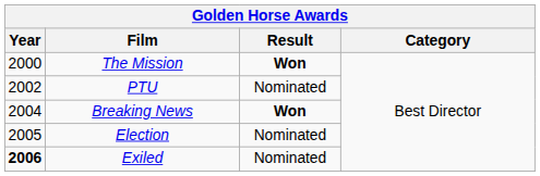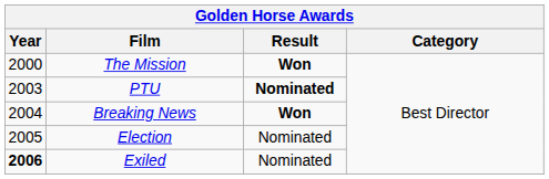 <table class="wikitable">
 <tr>
 <th colspan="5" align="center"><a href='#'>Golden Horse Awards</a></th>
 </tr>
 <tr>
 <th width="33">Year</th>
 <th width="200">Film</th>
 <th width="100">Result</th>
 <th width="200">Category</th>
 </tr>
 <tr>
 <td align="center">2000</td>
 <td align="center"><em><a href='#'>The Mission</a></em></td>
 <td align="center" rowspan="1"><strong>Won</strong></td>
 <td align="center" rowspan="5">Best Director</td>
 </tr>
 <tr>
-<td align="center">2002</td>
+<td align="center">2003</td>
 <td align="center"><em><a href='#'>PTU</a></em></td>
-<td align="center" rowspan="1">Nominated</td>
+<td align="center" rowspan="1"><strong>Nominated</strong></td>
 </tr>
 <tr>
 <td align="center">2004</td>
 <td align="center"><em><a href='#'>Breaking News</a></em></td>
 <td align="center" rowspan="1"><strong>Won</strong></td>
 </tr>
 <tr>
 <td align="center">2005</td>
 <td align="center"><em><a href='#'>Election</a></em></td>
 <td align="center" rowspan="1">Nominated</td>
 </tr>
 <tr>
 <td align="center"><strong>2006</strong></td>
 <td align="center"><em><a href='#'>Exiled</a></em></td>
 <td align="center" rowspan="1">Nominated</td>
 </tr>
 </table>
